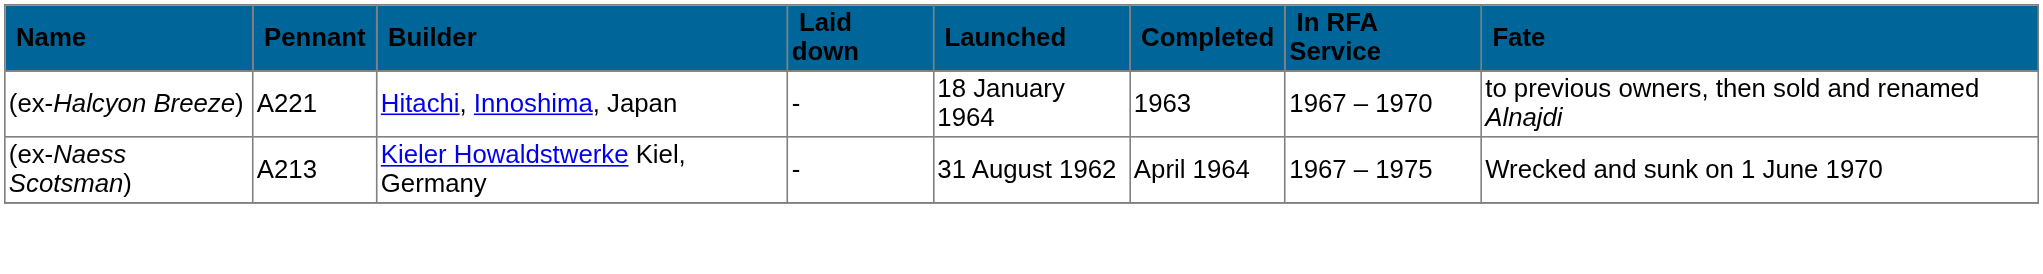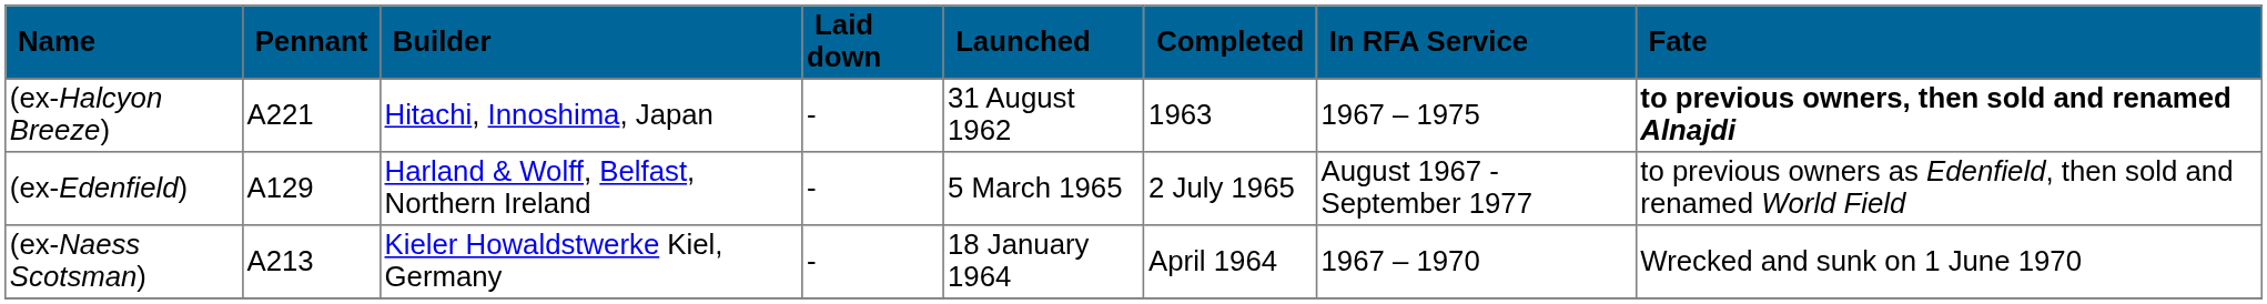 <table class="toccolours" align="center" border="1" cellspacing="1" cellpadding="2" style="border-collapse: collapse;">
 <tr ---- style="background:#006699;">
 <td><strong><span> Name </span></strong></td>
 <td><strong><span> Pennant </span></strong></td>
 <td><strong><span> Builder </span></strong></td>
 <td><strong><span> Laid down </span></strong></td>
 <td><strong><span> Launched </span></strong></td>
 <td><strong><span> Completed </span></strong></td>
 <td><strong><span> In RFA Service </span></strong></td>
 <td><strong><span> Fate </span></strong></td>
 </tr>
 <tr>
 <td> (ex-<em>Halcyon Breeze</em>)</td>
 <td>A221</td>
 <td><a href='#'>Hitachi</a>, <a href='#'>Innoshima</a>, Japan</td>
 <td>-</td>
-<td>18 January 1964</td>
+<td>31 August 1962</td>
 <td>1963</td>
-<td>1967 – 1970</td>
-<td>to previous owners, then sold and renamed <em>Alnajdi</em></td>
+<td>1967 – 1975</td>
+<td><strong>to previous owners, then sold and renamed <em>Alnajdi</em></strong></td>
+</tr>
+<tr>
+<td> (ex-<em>Edenfield</em>)</td>
+<td>A129</td>
+<td><a href='#'>Harland & Wolff</a>, <a href='#'>Belfast</a>, Northern Ireland</td>
+<td>-</td>
+<td>5 March 1965</td>
+<td>2 July 1965</td>
+<td>August 1967 - September 1977</td>
+<td>to previous owners as <em>Edenfield</em>, then sold and renamed <em>World Field</em></td>
 </tr>
 <tr>
 <td> (ex-<em>Naess Scotsman</em>)</td>
 <td>A213</td>
 <td><a href='#'>Kieler Howaldstwerke</a> Kiel, Germany</td>
 <td>-</td>
-<td>31 August 1962</td>
+<td>18 January 1964</td>
 <td>April 1964</td>
-<td>1967 – 1975</td>
+<td>1967 – 1970</td>
 <td>Wrecked and sunk on 1 June 1970</td>
 </tr>
 <tr>
 </tr>
 </table>
